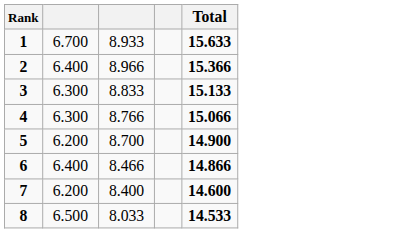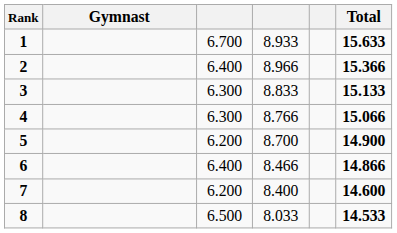 <table class="wikitable sortable" style="text-align:center;">
 <tr>
 <th scope="col"  style="width:15px;"><small>Rank</small></th>
+<th scope="col"  style="width:150px;">Gymnast</th>
 <th scope="col"  style="width:50px;"><small></small></th>
 <th scope="col"  style="width:50px;"><small></small></th>
 <th scope="col"  style="width:20px;"><small></small></th>
 <th scope="col"  style="width:50px;">Total</th>
 </tr>
 <tr>
 <td scope="row" style="text-align:center"><strong>1</strong></td>
+<td align="left"></td>
 <td>6.700</td>
 <td>8.933</td>
 <td></td>
 <td><strong>15.633</strong></td>
 </tr>
 <tr>
 <td scope="row" style="text-align:center"><strong>2</strong></td>
+<td align="left"></td>
 <td>6.400</td>
 <td>8.966</td>
 <td></td>
 <td><strong>15.366</strong></td>
 </tr>
 <tr>
 <td scope="row" style="text-align:center"><strong>3</strong></td>
+<td align="left"></td>
 <td>6.300</td>
 <td>8.833</td>
 <td></td>
 <td><strong>15.133</strong></td>
 </tr>
 <tr>
 <td scope="row" style="text-align:center"><strong>4</strong></td>
+<td align="left"></td>
 <td>6.300</td>
 <td>8.766</td>
 <td></td>
 <td><strong>15.066</strong></td>
 </tr>
 <tr>
 <td scope="row" style="text-align:center"><strong>5</strong></td>
+<td align="left"></td>
 <td>6.200</td>
 <td>8.700</td>
 <td></td>
 <td><strong>14.900</strong></td>
 </tr>
 <tr>
 <td scope="row" style="text-align:center"><strong>6</strong></td>
+<td align="left"></td>
 <td>6.400</td>
 <td>8.466</td>
 <td></td>
 <td><strong>14.866</strong></td>
 </tr>
 <tr>
 <td scope="row" style="text-align:center"><strong>7</strong></td>
+<td align="left"></td>
 <td>6.200</td>
 <td>8.400</td>
 <td></td>
 <td><strong>14.600</strong></td>
 </tr>
 <tr>
 <td scope="row" style="text-align:center"><strong>8</strong></td>
+<td align="left"></td>
 <td>6.500</td>
 <td>8.033</td>
 <td></td>
 <td><strong>14.533</strong></td>
 </tr>
 </table>
